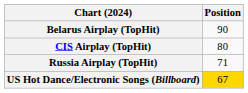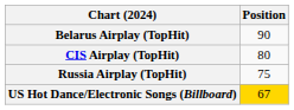 <table class="wikitable sortable plainrowheaders" style="text-align:center">
 <tr>
 <th scope="col">Chart (2024)</th>
 <th scope="col">Position</th>
 </tr>
 <tr>
 <th scope="row">Belarus Airplay (TopHit)</th>
 <td>90</td>
 </tr>
 <tr>
 <th scope="row"><a href='#'>CIS</a> Airplay (TopHit)</th>
 <td>80</td>
 </tr>
 <tr>
 <th scope="row">Russia Airplay (TopHit)</th>
-<td>71</td>
+<td>75</td>
 </tr>
 <tr>
 <th scope="row">US Hot Dance/Electronic Songs (<em>Billboard</em>)</th>
 <td style="background: gold;">67</td>
 </tr>
 </table>
